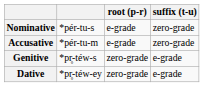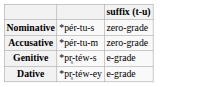 <table class="wikitable">
 <tr>
 <th></th>
 <th></th>
-<th>root (p-r)</th>
 <th>suffix (t-u)</th>
 </tr>
 <tr>
 <th>Nominative</th>
 <td>*pér-tu-s</td>
-<td>e-grade</td>
 <td>zero-grade</td>
 </tr>
 <tr>
 <th>Accusative</th>
 <td>*pér-tu-m</td>
-<td>e-grade</td>
 <td>zero-grade</td>
 </tr>
 <tr>
 <th>Genitive</th>
 <td>*pr̥-téw-s</td>
-<td>zero-grade</td>
 <td>e-grade</td>
 </tr>
 <tr>
 <th>Dative</th>
 <td>*pr̥-téw-ey</td>
-<td>zero-grade</td>
 <td>e-grade</td>
 </tr>
 </table>
